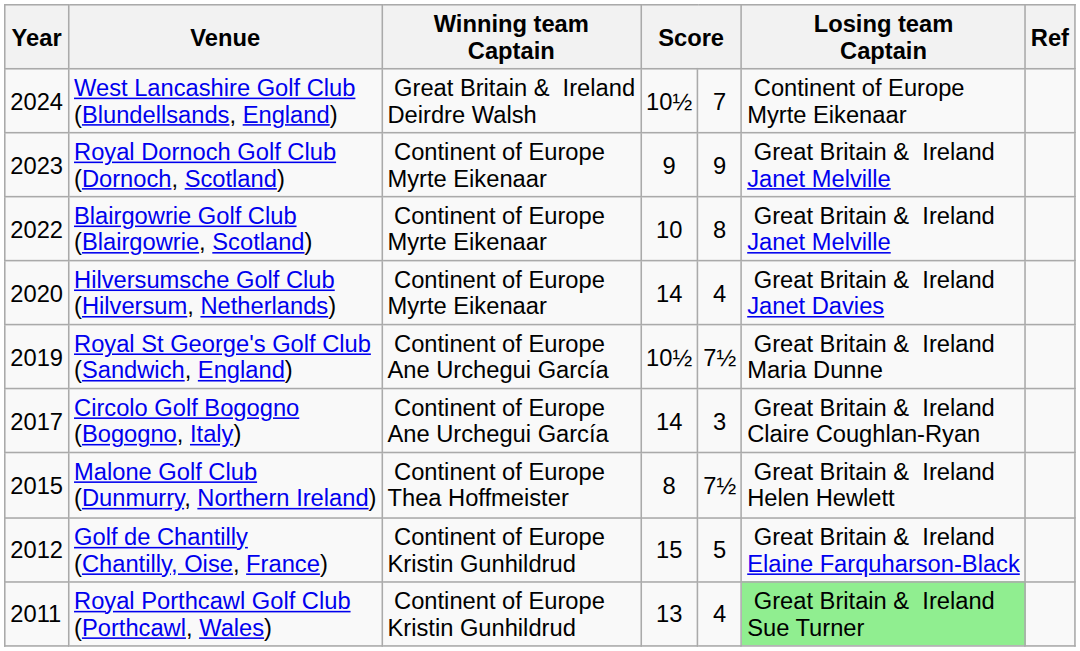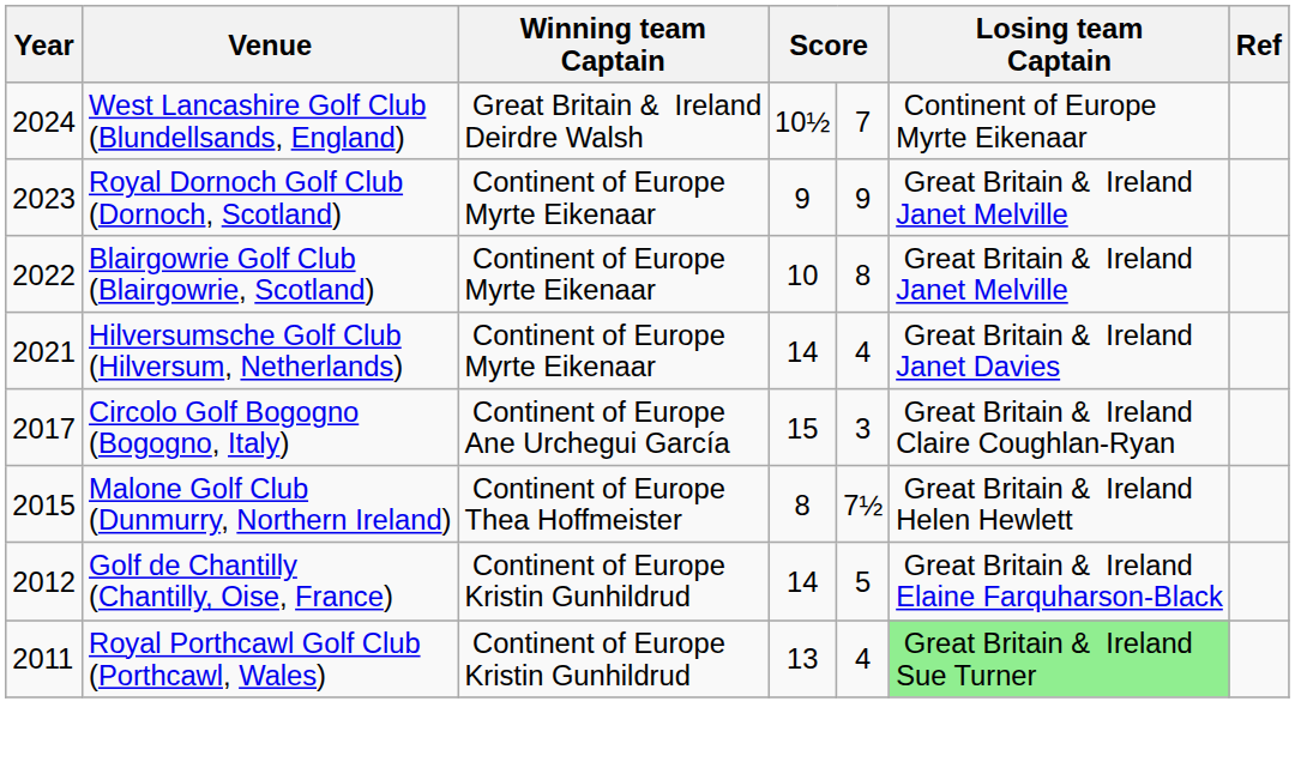 <table class="wikitable" style="font-size:95%;">
 <tr>
 <th>Year</th>
 <th>Venue</th>
 <th>Winning team <br>Captain</th>
 <th colspan="2">Score</th>
 <th>Losing team<br>Captain</th>
 <th>Ref</th>
 </tr>
 <tr>
 <td>2024</td>
 <td><a href='#'>West Lancashire Golf Club</a><br>(<a href='#'>Blundellsands</a>, <a href='#'>England</a>)</td>
 <td> Great Britain &  Ireland<br> Deirdre Walsh</td>
 <td align="center">10½</td>
 <td align="center">7</td>
 <td> Continent of Europe<br> Myrte Eikenaar</td>
 <td></td>
 </tr>
 <tr>
 <td>2023</td>
 <td><a href='#'>Royal Dornoch Golf Club</a><br>(<a href='#'>Dornoch</a>, <a href='#'>Scotland</a>)</td>
 <td> Continent of Europe<br> Myrte Eikenaar</td>
 <td align="center">9</td>
 <td align="center">9</td>
 <td> Great Britain &  Ireland<br> <a href='#'>Janet Melville</a></td>
 <td></td>
 </tr>
 <tr>
 <td>2022</td>
 <td><a href='#'>Blairgowrie Golf Club</a><br>(<a href='#'>Blairgowrie</a>, <a href='#'>Scotland</a>)</td>
 <td> Continent of Europe<br> Myrte Eikenaar</td>
 <td align="center">10</td>
 <td align="center">8</td>
 <td> Great Britain &  Ireland<br> <a href='#'>Janet Melville</a></td>
 <td></td>
 </tr>
 <tr>
-<td>2020</td>
+<td>2021</td>
 <td><a href='#'>Hilversumsche Golf Club</a><br>(<a href='#'>Hilversum</a>, <a href='#'>Netherlands</a>)</td>
 <td> Continent of Europe<br> Myrte Eikenaar</td>
 <td align="center">14</td>
 <td align="center">4</td>
 <td> Great Britain &  Ireland<br> <a href='#'>Janet Davies</a></td>
 <td></td>
 </tr>
 <tr>
-<td>2019</td>
-<td><a href='#'>Royal St George's Golf Club</a><br>(<a href='#'>Sandwich</a>, <a href='#'>England</a>)</td>
-<td> Continent of Europe<br> Ane Urchegui García</td>
-<td align="center">10½</td>
-<td align="center">7½</td>
-<td> Great Britain &  Ireland<br> Maria Dunne</td>
-<td></td>
-</tr>
-<tr>
 <td>2017</td>
 <td><a href='#'>Circolo Golf Bogogno</a><br>(<a href='#'>Bogogno</a>, <a href='#'>Italy</a>)</td>
 <td> Continent of Europe<br> Ane Urchegui García</td>
-<td align="center">14</td>
+<td align="center">15</td>
 <td align="center">3</td>
 <td> Great Britain &  Ireland<br> Claire Coughlan-Ryan</td>
 <td></td>
 </tr>
 <tr>
 <td>2015</td>
 <td><a href='#'>Malone Golf Club</a><br>(<a href='#'>Dunmurry</a>, <a href='#'>Northern Ireland</a>)</td>
 <td> Continent of Europe<br> Thea Hoffmeister</td>
 <td align="center">8</td>
 <td align="center">7½</td>
 <td> Great Britain &  Ireland<br> Helen Hewlett</td>
 <td></td>
 </tr>
 <tr>
 <td>2012</td>
 <td><a href='#'>Golf de Chantilly</a><br>(<a href='#'>Chantilly, Oise</a>, <a href='#'>France</a>)</td>
 <td> Continent of Europe<br> Kristin Gunhildrud</td>
-<td align="center">15</td>
+<td align="center">14</td>
 <td align="center">5</td>
 <td> Great Britain &  Ireland<br> <a href='#'>Elaine Farquharson-Black</a></td>
 <td></td>
 </tr>
 <tr>
 <td>2011</td>
 <td><a href='#'>Royal Porthcawl Golf Club</a><br>(<a href='#'>Porthcawl</a>, <a href='#'>Wales</a>)</td>
 <td> Continent of Europe<br> Kristin Gunhildrud</td>
 <td align="center">13</td>
 <td align="center">4</td>
 <td style="background: lightgreen;"> Great Britain &  Ireland<br> Sue Turner</td>
 <td></td>
 </tr>
 </table>
